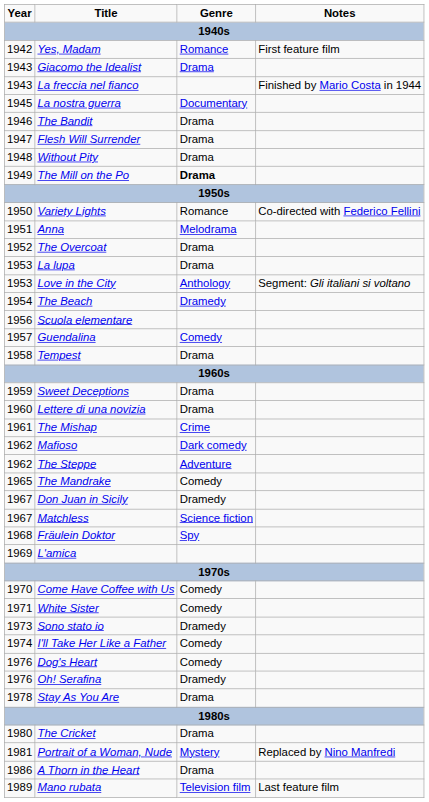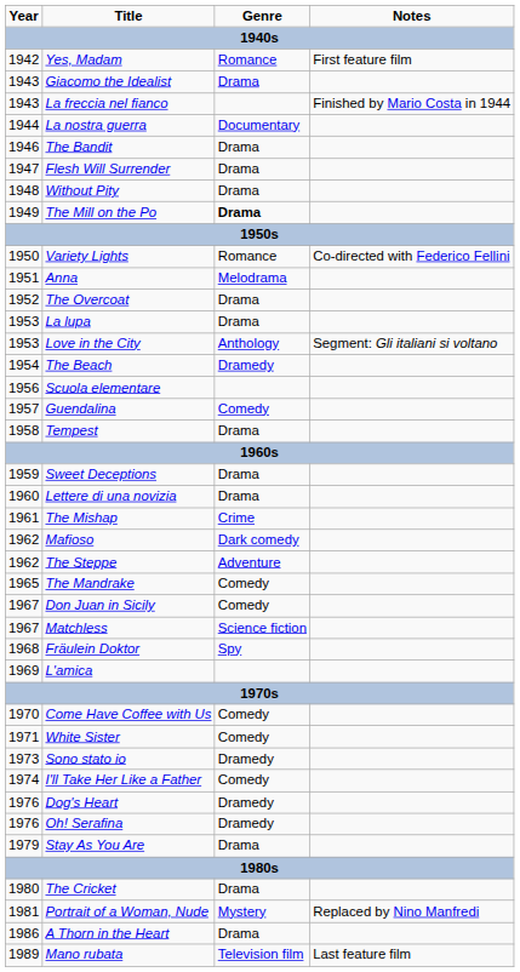 <table class="wikitable">
 <tr>
 <td style="text-align: center;"><strong>Year</strong></td>
 <td style="text-align: center;"><strong>Title</strong></td>
 <td style="text-align: center;"><strong>Genre</strong></td>
 <td style="text-align: center;"><strong>Notes</strong></td>
 </tr>
 <tr>
 <td colspan="8" align="center" style="background:LightSteelBlue"><strong>1940s</strong></td>
 </tr>
 <tr>
 <td>1942</td>
 <td><em><a href='#'>Yes, Madam</a></em></td>
 <td><a href='#'>Romance</a></td>
 <td>First feature film</td>
 </tr>
 <tr>
 <td>1943</td>
 <td><em><a href='#'>Giacomo the Idealist</a></em></td>
 <td><a href='#'>Drama</a></td>
 <td></td>
 </tr>
 <tr>
 <td>1943</td>
 <td><em><a href='#'>La freccia nel fianco</a></em></td>
 <td></td>
 <td>Finished by <a href='#'>Mario Costa</a> in 1944</td>
 </tr>
 <tr>
-<td>1945</td>
+<td>1944</td>
 <td><em><a href='#'>La nostra guerra</a></em></td>
 <td><a href='#'>Documentary</a></td>
 <td></td>
 </tr>
 <tr>
 <td>1946</td>
 <td><em><a href='#'>The Bandit</a></em></td>
 <td>Drama</td>
 <td></td>
 </tr>
 <tr>
 <td>1947</td>
 <td><em><a href='#'>Flesh Will Surrender</a></em></td>
 <td>Drama</td>
 <td></td>
 </tr>
 <tr>
 <td>1948</td>
 <td><em><a href='#'>Without Pity</a></em></td>
 <td>Drama</td>
 <td></td>
 </tr>
 <tr>
 <td>1949</td>
 <td><em><a href='#'>The Mill on the Po</a></em></td>
 <td><strong>Drama</strong></td>
 <td></td>
 </tr>
 <tr>
 <td colspan="8" align="center" style="background:LightSteelBlue"><strong>1950s</strong></td>
 </tr>
 <tr>
 <td>1950</td>
 <td><em><a href='#'>Variety Lights</a></em></td>
 <td>Romance</td>
 <td>Co-directed with <a href='#'>Federico Fellini</a></td>
 </tr>
 <tr>
 <td>1951</td>
 <td><em><a href='#'>Anna</a></em></td>
 <td><a href='#'> Melodrama</a></td>
 <td></td>
 </tr>
 <tr>
 <td>1952</td>
 <td><em><a href='#'>The Overcoat</a></em></td>
 <td>Drama</td>
 <td></td>
 </tr>
 <tr>
 <td>1953</td>
 <td><em><a href='#'>La lupa</a></em></td>
 <td>Drama</td>
 <td></td>
 </tr>
 <tr>
 <td>1953</td>
 <td><em><a href='#'>Love in the City</a></em></td>
 <td><a href='#'>Anthology</a></td>
 <td>Segment: <em>Gli italiani si voltano</em></td>
 </tr>
 <tr>
 <td>1954</td>
 <td><em><a href='#'>The Beach</a></em></td>
 <td><a href='#'>Dramedy</a></td>
 <td></td>
 </tr>
 <tr>
 <td>1956</td>
 <td><em><a href='#'>Scuola elementare</a></em></td>
 <td></td>
 <td></td>
 </tr>
 <tr>
 <td>1957</td>
 <td><em><a href='#'>Guendalina</a></em></td>
 <td><a href='#'>Comedy</a></td>
 <td></td>
 </tr>
 <tr>
 <td>1958</td>
 <td><em><a href='#'>Tempest</a></em></td>
 <td>Drama</td>
 <td></td>
 </tr>
 <tr>
 <td colspan="8" align="center" style="background:LightSteelBlue"><strong>1960s</strong></td>
 </tr>
 <tr>
 <td>1959</td>
 <td><em><a href='#'>Sweet Deceptions</a></em></td>
 <td>Drama</td>
 <td></td>
 </tr>
 <tr>
 <td>1960</td>
 <td><em><a href='#'>Lettere di una novizia</a></em></td>
 <td>Drama</td>
 </tr>
 <tr>
 <td>1961</td>
 <td><em><a href='#'>The Mishap</a></em></td>
 <td><a href='#'>Crime</a></td>
 <td></td>
 </tr>
 <tr>
 <td>1962</td>
 <td><em><a href='#'>Mafioso</a></em></td>
 <td><a href='#'>Dark comedy</a></td>
 <td></td>
 </tr>
 <tr>
 <td>1962</td>
 <td><em><a href='#'>The Steppe</a></em></td>
 <td><a href='#'>Adventure</a></td>
 <td></td>
 </tr>
 <tr>
 <td>1965</td>
 <td><em><a href='#'>The Mandrake</a></em></td>
 <td>Comedy</td>
 <td></td>
 </tr>
 <tr>
 <td>1967</td>
 <td><em><a href='#'>Don Juan in Sicily</a></em></td>
-<td>Dramedy</td>
+<td>Comedy</td>
 <td></td>
 </tr>
 <tr>
 <td>1967</td>
 <td><em><a href='#'>Matchless</a></em></td>
 <td><a href='#'>Science fiction</a></td>
 <td></td>
 </tr>
 <tr>
 <td>1968</td>
 <td><em><a href='#'>Fräulein Doktor</a></em></td>
 <td><a href='#'>Spy</a></td>
 <td></td>
 </tr>
 <tr>
 <td>1969</td>
 <td><em><a href='#'>L'amica</a></em></td>
 <td></td>
 <td></td>
 </tr>
 <tr>
 <td colspan="8" align="center" style="background:LightSteelBlue"><strong>1970s</strong></td>
 </tr>
 <tr>
 <td>1970</td>
 <td><em><a href='#'>Come Have Coffee with Us</a></em></td>
 <td>Comedy</td>
 <td></td>
 </tr>
 <tr>
 <td>1971</td>
 <td><em><a href='#'>White Sister</a></em></td>
 <td>Comedy</td>
 <td></td>
 </tr>
 <tr>
 <td>1973</td>
 <td><em><a href='#'>Sono stato io</a></em></td>
 <td>Dramedy</td>
 <td></td>
 </tr>
 <tr>
 <td>1974</td>
 <td><em><a href='#'>I'll Take Her Like a Father</a></em></td>
 <td>Comedy</td>
 <td></td>
 </tr>
 <tr>
 <td>1976</td>
 <td><em><a href='#'>Dog's Heart</a></em></td>
-<td>Comedy</td>
+<td>Dramedy</td>
 <td></td>
 </tr>
 <tr>
 <td>1976</td>
 <td><em><a href='#'>Oh! Serafina</a></em></td>
 <td>Dramedy</td>
 <td></td>
 </tr>
 <tr>
-<td>1978</td>
+<td>1979</td>
 <td><em><a href='#'>Stay As You Are</a></em></td>
 <td>Drama</td>
 <td></td>
 </tr>
 <tr>
 <td colspan="8" align="center" style="background:LightSteelBlue"><strong>1980s</strong></td>
 </tr>
 <tr>
 <td>1980</td>
 <td><em><a href='#'>The Cricket</a></em></td>
 <td>Drama</td>
 <td></td>
 </tr>
 <tr>
 <td>1981</td>
 <td><em><a href='#'>Portrait of a Woman, Nude</a></em></td>
 <td><a href='#'>Mystery</a></td>
 <td>Replaced by  <a href='#'>Nino Manfredi</a></td>
 </tr>
 <tr>
 <td>1986</td>
 <td><em><a href='#'>A Thorn in the Heart</a></em></td>
 <td>Drama</td>
 </tr>
 <tr>
 <td>1989</td>
 <td><em><a href='#'>Mano rubata</a></em></td>
 <td><a href='#'>Television film</a></td>
 <td>Last feature film</td>
 </tr>
 </table>
